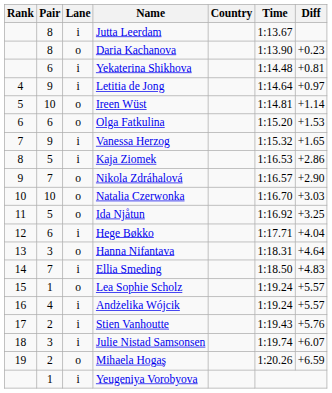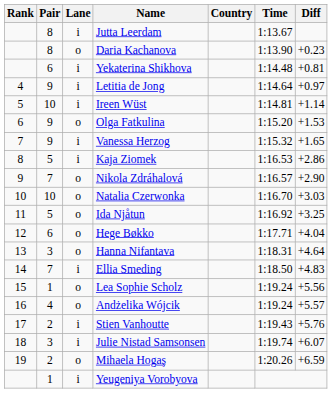 <table class="wikitable sortable" style="text-align:center">
 <tr>
 <th>Rank</th>
 <th>Pair</th>
 <th>Lane</th>
 <th>Name</th>
 <th>Country</th>
 <th>Time</th>
 <th>Diff</th>
 </tr>
 <tr>
 <td></td>
 <td>8</td>
 <td>i</td>
 <td align=left><a href='#'>Jutta Leerdam</a></td>
 <td align=left></td>
 <td>1:13.67</td>
 <td></td>
 </tr>
 <tr>
 <td></td>
 <td>8</td>
 <td>o</td>
 <td align=left><a href='#'>Daria Kachanova</a></td>
 <td align=left></td>
 <td>1:13.90</td>
 <td>+0.23</td>
 </tr>
 <tr>
 <td></td>
 <td>6</td>
 <td>i</td>
 <td align=left><a href='#'>Yekaterina Shikhova</a></td>
 <td align=left></td>
 <td>1:14.48</td>
 <td>+0.81</td>
 </tr>
 <tr>
 <td>4</td>
 <td>9</td>
 <td>i</td>
 <td align=left><a href='#'>Letitia de Jong</a></td>
 <td align=left></td>
 <td>1:14.64</td>
 <td>+0.97</td>
 </tr>
 <tr>
 <td>5</td>
 <td>10</td>
-<td>o</td>
+<td>i</td>
 <td align=left><a href='#'>Ireen Wüst</a></td>
 <td align=left></td>
 <td>1:14.81</td>
 <td>+1.14</td>
 </tr>
 <tr>
 <td>6</td>
-<td>6</td>
+<td>9</td>
 <td>o</td>
 <td align=left><a href='#'>Olga Fatkulina</a></td>
 <td align=left></td>
 <td>1:15.20</td>
 <td>+1.53</td>
 </tr>
 <tr>
 <td>7</td>
 <td>9</td>
 <td>i</td>
 <td align=left><a href='#'>Vanessa Herzog</a></td>
 <td align=left></td>
 <td>1:15.32</td>
 <td>+1.65</td>
 </tr>
 <tr>
 <td>8</td>
 <td>5</td>
 <td>i</td>
 <td align=left><a href='#'>Kaja Ziomek</a></td>
 <td align=left></td>
 <td>1:16.53</td>
 <td>+2.86</td>
 </tr>
 <tr>
 <td>9</td>
 <td>7</td>
 <td>o</td>
 <td align=left><a href='#'>Nikola Zdráhalová</a></td>
 <td align=left></td>
 <td>1:16.57</td>
 <td>+2.90</td>
 </tr>
 <tr>
 <td>10</td>
 <td>10</td>
 <td>o</td>
 <td align=left><a href='#'>Natalia Czerwonka</a></td>
 <td align=left></td>
 <td>1:16.70</td>
 <td>+3.03</td>
 </tr>
 <tr>
 <td>11</td>
 <td>5</td>
 <td>o</td>
 <td align=left><a href='#'>Ida Njåtun</a></td>
 <td align=left></td>
 <td>1:16.92</td>
 <td>+3.25</td>
 </tr>
 <tr>
 <td>12</td>
 <td>6</td>
-<td>i</td>
+<td>o</td>
 <td align=left><a href='#'>Hege Bøkko</a></td>
 <td align=left></td>
 <td>1:17.71</td>
 <td>+4.04</td>
 </tr>
 <tr>
 <td>13</td>
 <td>3</td>
 <td>o</td>
 <td align=left><a href='#'>Hanna Nifantava</a></td>
 <td align=left></td>
 <td>1:18.31</td>
 <td>+4.64</td>
 </tr>
 <tr>
 <td>14</td>
 <td>7</td>
 <td>i</td>
 <td align=left><a href='#'>Ellia Smeding</a></td>
 <td align=left></td>
 <td>1:18.50</td>
 <td>+4.83</td>
 </tr>
 <tr>
 <td>15</td>
 <td>1</td>
 <td>o</td>
 <td align=left><a href='#'>Lea Sophie Scholz</a></td>
 <td align=left></td>
 <td>1:19.24</td>
-<td>+5.57</td>
+<td>+5.56</td>
 </tr>
 <tr>
 <td>16</td>
 <td>4</td>
-<td>i</td>
+<td>o</td>
 <td align=left><a href='#'>Andżelika Wójcik</a></td>
 <td align=left></td>
 <td>1:19.24</td>
 <td>+5.57</td>
 </tr>
 <tr>
 <td>17</td>
 <td>2</td>
 <td>i</td>
 <td align=left><a href='#'>Stien Vanhoutte</a></td>
 <td align=left></td>
 <td>1:19.43</td>
 <td>+5.76</td>
 </tr>
 <tr>
 <td>18</td>
 <td>3</td>
 <td>i</td>
 <td align=left><a href='#'>Julie Nistad Samsonsen</a></td>
 <td align=left></td>
 <td>1:19.74</td>
 <td>+6.07</td>
 </tr>
 <tr>
 <td>19</td>
 <td>2</td>
 <td>o</td>
 <td align=left><a href='#'>Mihaela Hogaş</a></td>
 <td align=left></td>
 <td>1:20.26</td>
 <td>+6.59</td>
 </tr>
 <tr>
 <td></td>
 <td>1</td>
 <td>i</td>
 <td align=left><a href='#'>Yeugeniya Vorobyova</a></td>
 <td align=left></td>
 <td colspan=2></td>
 </tr>
 </table>
